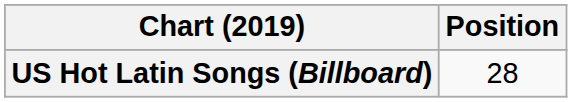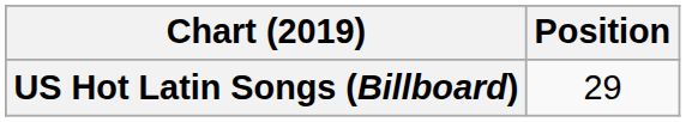 <table class="wikitable plainrowheaders" style="text-align:center">
 <tr>
 <th scope="col">Chart (2019)</th>
 <th scope="col">Position</th>
 </tr>
 <tr>
 <th scope="row">US Hot Latin Songs (<em>Billboard</em>)</th>
-<td>28</td>
+<td>29</td>
 </tr>
 </table>
